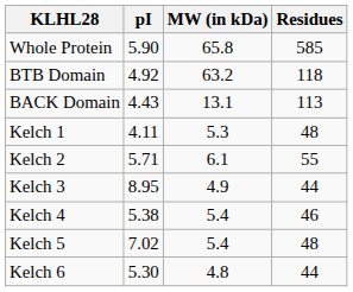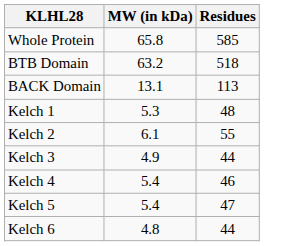 <table class="wikitable">
 <tr>
 <th>KLHL28</th>
-<th>pI</th>
 <th>MW (in kDa)</th>
 <th>Residues</th>
 </tr>
 <tr>
 <td>Whole Protein</td>
-<td style="text-align:center;">5.90</td>
 <td style="text-align:center;">65.8</td>
 <td style="text-align:center;">585</td>
 </tr>
 <tr>
 <td>BTB Domain</td>
-<td style="text-align:center;">4.92</td>
 <td style="text-align:center;">63.2</td>
-<td style="text-align:center;">118</td>
+<td style="text-align:center;">518</td>
 </tr>
 <tr>
 <td>BACK Domain</td>
-<td style="text-align:center;">4.43</td>
 <td style="text-align:center;">13.1</td>
 <td style="text-align:center;">113</td>
 </tr>
 <tr>
 <td>Kelch 1</td>
-<td style="text-align:center;">4.11</td>
 <td style="text-align:center;">5.3</td>
 <td style="text-align:center;">48</td>
 </tr>
 <tr>
 <td>Kelch 2</td>
-<td style="text-align:center;">5.71</td>
 <td style="text-align:center;">6.1</td>
 <td style="text-align:center;">55</td>
 </tr>
 <tr>
 <td>Kelch 3</td>
-<td style="text-align:center;">8.95</td>
 <td style="text-align:center;">4.9</td>
 <td style="text-align:center;">44</td>
 </tr>
 <tr>
 <td>Kelch 4</td>
-<td style="text-align:center;">5.38</td>
 <td style="text-align:center;">5.4</td>
 <td style="text-align:center;">46</td>
 </tr>
 <tr>
 <td>Kelch 5</td>
-<td style="text-align:center;">7.02</td>
 <td style="text-align:center;">5.4</td>
-<td style="text-align:center;">48</td>
+<td style="text-align:center;">47</td>
 </tr>
 <tr>
 <td>Kelch 6</td>
-<td style="text-align:center;">5.30</td>
 <td style="text-align:center;">4.8</td>
 <td style="text-align:center;">44</td>
 </tr>
 </table>
